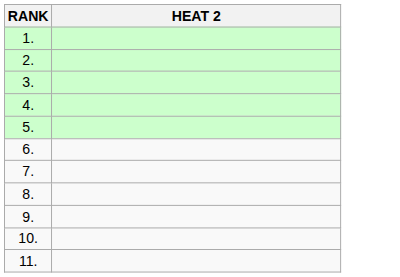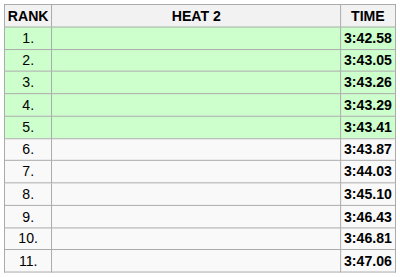 <table class="wikitable" style="border-collapse: collapse; font-size: 90%;">
 <tr>
 <th>RANK</th>
 <th align="center" style="width: 20em">HEAT 2</th>
+<th>TIME</th>
 </tr>
 <tr style="background:#ccffcc;">
 <td align="center">1.</td>
 <td></td>
+<td align="center"><strong>3:42.58</strong></td>
 </tr>
 <tr style="background:#ccffcc;">
 <td align="center">2.</td>
 <td></td>
+<td align="center"><strong>3:43.05</strong></td>
 </tr>
 <tr style="background:#ccffcc;">
 <td align="center">3.</td>
 <td></td>
+<td align="center"><strong>3:43.26</strong></td>
 </tr>
 <tr style="background:#ccffcc;">
 <td align="center">4.</td>
 <td></td>
+<td align="center"><strong>3:43.29</strong></td>
 </tr>
 <tr style="background:#ccffcc;">
 <td align="center">5.</td>
 <td></td>
+<td align="center"><strong>3:43.41</strong></td>
 </tr>
 <tr>
 <td align="center">6.</td>
 <td></td>
+<td align="center"><strong>3:43.87</strong></td>
 </tr>
 <tr>
 <td align="center">7.</td>
 <td></td>
+<td align="center"><strong>3:44.03</strong></td>
 </tr>
 <tr>
 <td align="center">8.</td>
 <td></td>
+<td align="center"><strong>3:45.10</strong></td>
 </tr>
 <tr>
 <td align="center">9.</td>
 <td></td>
+<td align="center"><strong>3:46.43</strong></td>
 </tr>
 <tr>
 <td align="center">10.</td>
 <td></td>
+<td align="center"><strong>3:46.81</strong></td>
 </tr>
 <tr>
 <td align="center">11.</td>
 <td></td>
+<td align="center"><strong>3:47.06</strong></td>
 </tr>
 </table>
